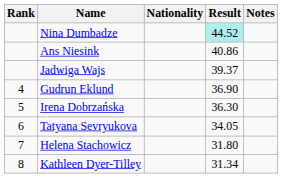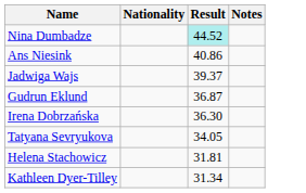 <table class="wikitable sortable" style="text-align:center">
 <tr>
-<th>Rank</th>
 <th>Name</th>
 <th>Nationality</th>
 <th>Result</th>
 <th>Notes</th>
 </tr>
 <tr>
-<td></td>
 <td align=left><a href='#'>Nina Dumbadze</a></td>
 <td align=left></td>
 <td style="background: paleturquoise;">44.52</td>
 <td></td>
 </tr>
 <tr>
-<td></td>
 <td align=left><a href='#'>Ans Niesink</a></td>
 <td align=left></td>
 <td>40.86</td>
 <td></td>
 </tr>
 <tr>
-<td></td>
 <td align=left><a href='#'>Jadwiga Wajs</a></td>
 <td align=left></td>
 <td>39.37</td>
 <td></td>
 </tr>
 <tr>
-<td>4</td>
 <td align=left><a href='#'>Gudrun Eklund</a></td>
 <td align=left></td>
-<td>36.90</td>
+<td>36.87</td>
 <td></td>
 </tr>
 <tr>
-<td>5</td>
 <td align=left><a href='#'>Irena Dobrzańska</a></td>
 <td align=left></td>
 <td>36.30</td>
 <td></td>
 </tr>
 <tr>
-<td>6</td>
 <td align=left><a href='#'>Tatyana Sevryukova</a></td>
 <td align=left></td>
 <td>34.05</td>
 <td></td>
 </tr>
 <tr>
-<td>7</td>
 <td align=left><a href='#'>Helena Stachowicz</a></td>
 <td align=left></td>
-<td>31.80</td>
+<td>31.81</td>
 <td></td>
 </tr>
 <tr>
-<td>8</td>
 <td align=left><a href='#'>Kathleen Dyer-Tilley</a></td>
 <td align=left></td>
 <td>31.34</td>
 <td></td>
 </tr>
 </table>
